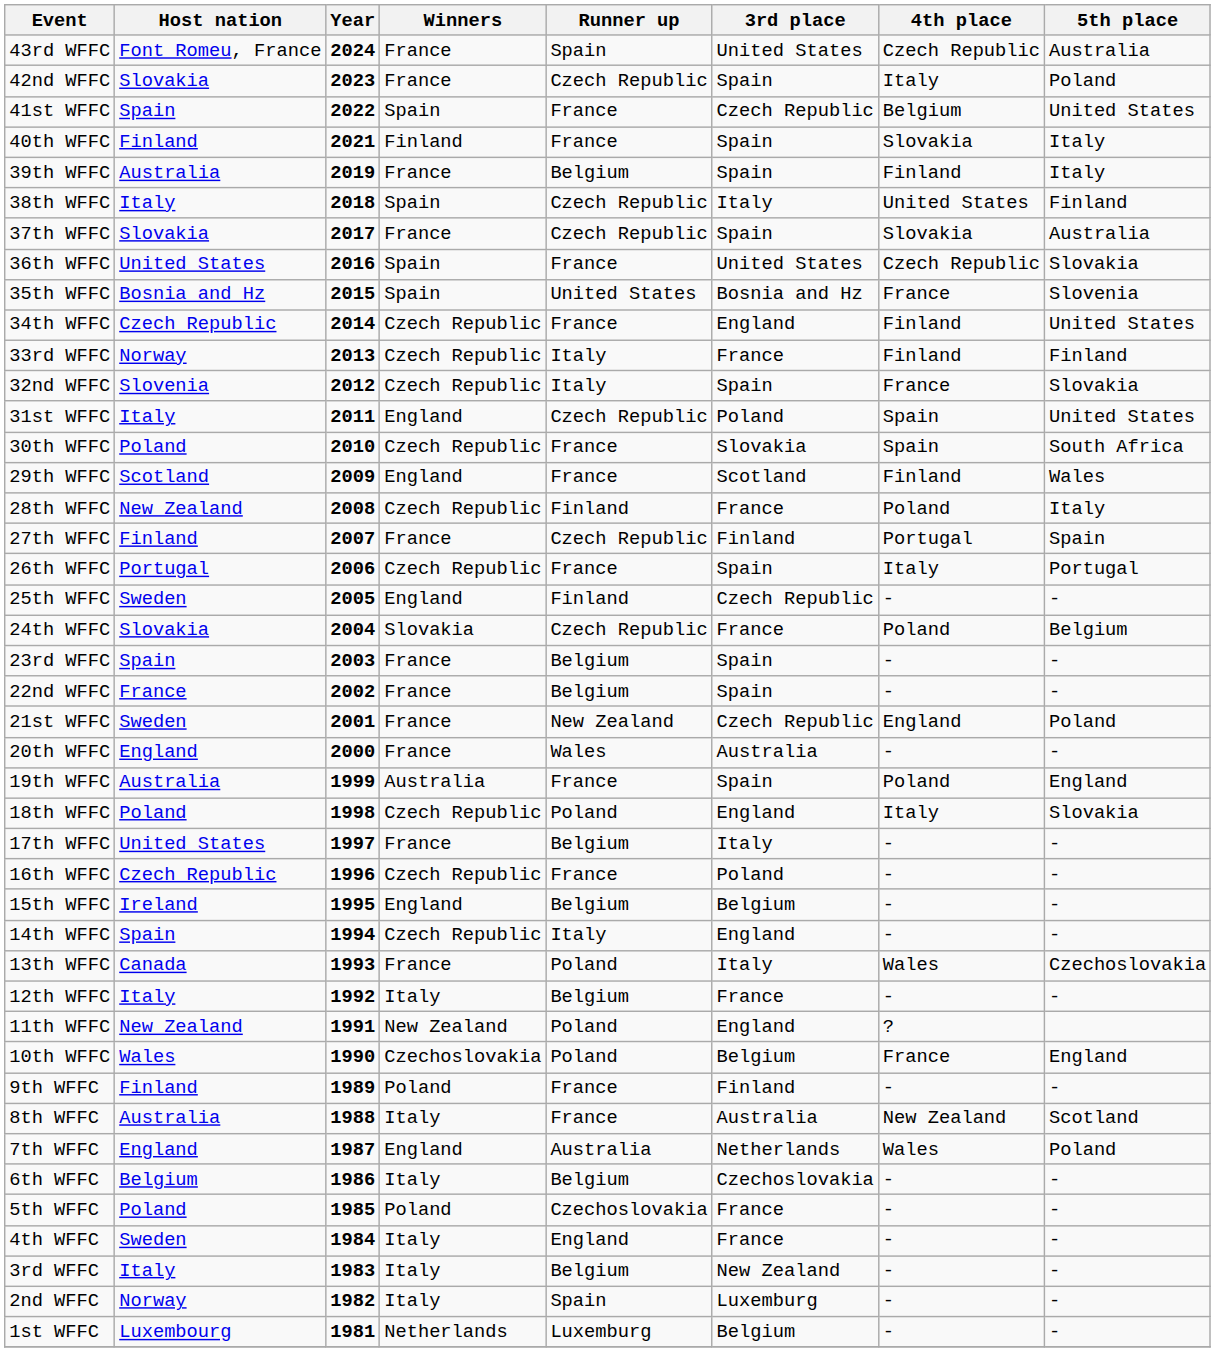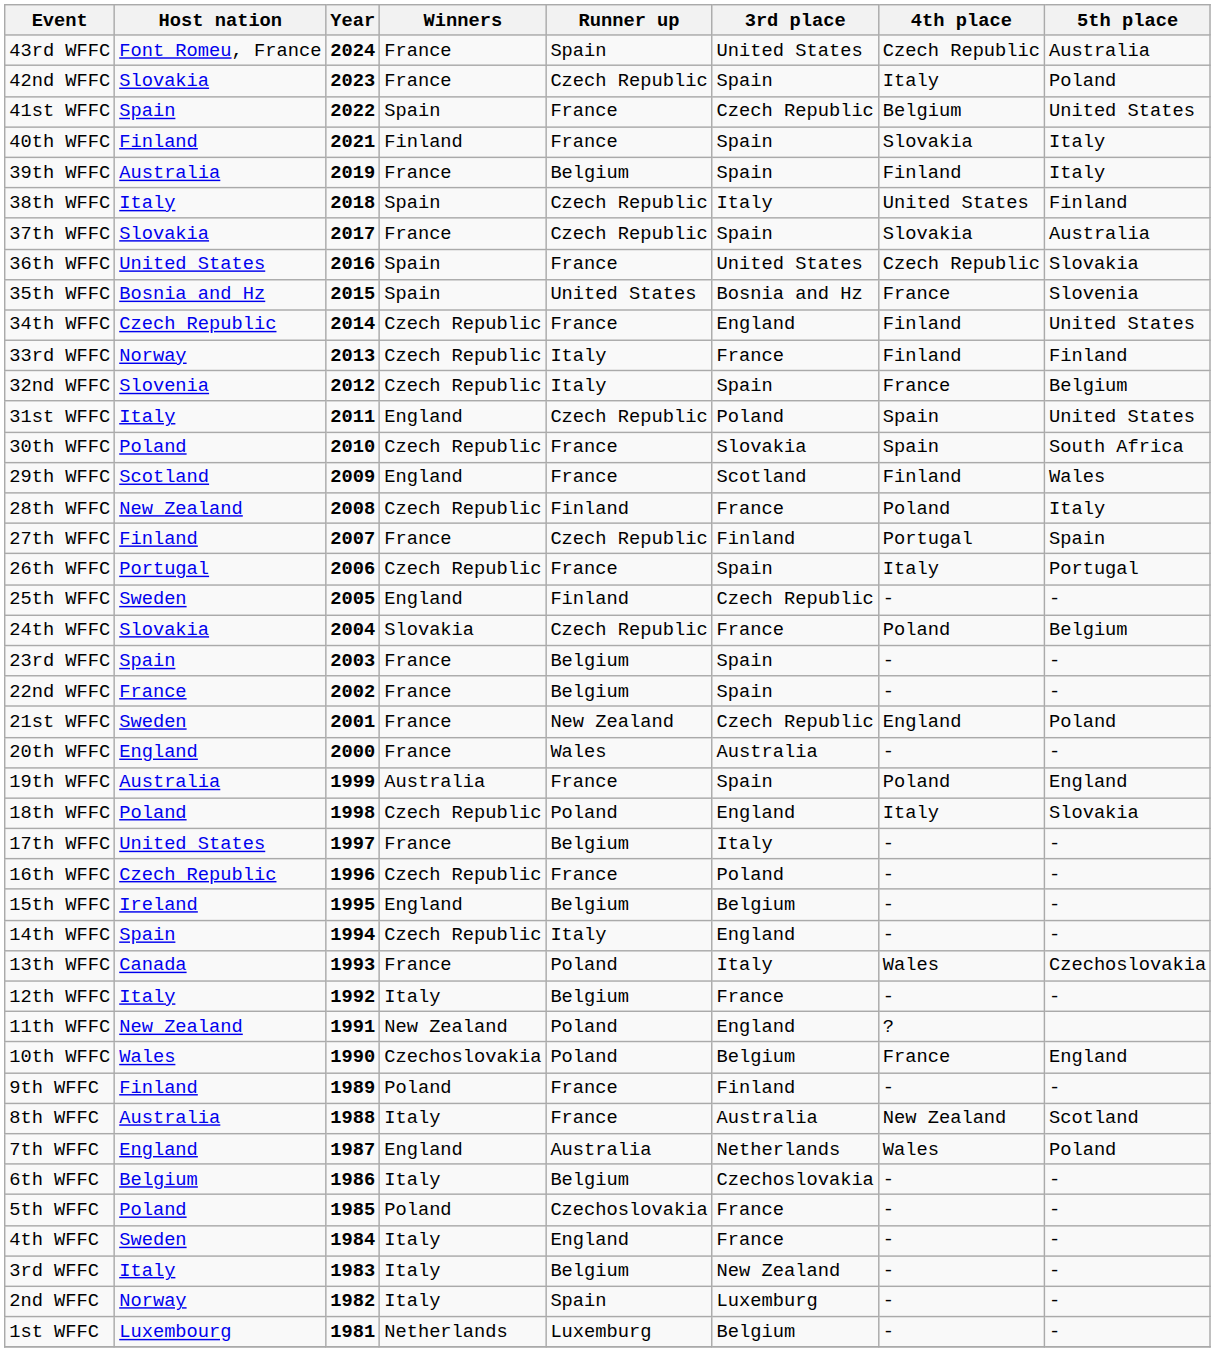 <table class="wikitable">
 <tr>
 <th>Event</th>
 <th>Host nation</th>
 <th>Year</th>
 <th>Winners</th>
 <th>Runner up</th>
 <th>3rd place</th>
 <th>4th place</th>
 <th>5th place</th>
 </tr>
 <tr>
 <td>43rd WFFC</td>
 <td> <a href='#'>Font Romeu</a>, France </td>
 <td><strong>2024</strong></td>
 <td> France</td>
 <td> Spain</td>
 <td> United States</td>
 <td> Czech Republic</td>
 <td> Australia </td>
 </tr>
 <tr>
 <td>42nd WFFC</td>
 <td> <a href='#'>Slovakia</a></td>
 <td><strong>2023</strong></td>
 <td> France</td>
 <td> Czech Republic</td>
 <td> Spain</td>
 <td> Italy</td>
 <td> Poland </td>
 </tr>
 <tr>
 <td>41st WFFC</td>
 <td> <a href='#'>Spain</a></td>
 <td><strong>2022</strong></td>
 <td> Spain</td>
 <td> France</td>
 <td> Czech Republic</td>
 <td> Belgium</td>
 <td> United States    </td>
 </tr>
 <tr>
 <td>40th WFFC</td>
 <td> <a href='#'>Finland</a></td>
 <td><strong>2021</strong></td>
 <td> Finland</td>
 <td> France</td>
 <td> Spain</td>
 <td> Slovakia</td>
 <td> Italy </td>
 </tr>
 <tr>
 <td>39th WFFC</td>
 <td> <a href='#'>Australia</a></td>
 <td><strong>2019</strong></td>
 <td> France</td>
 <td> Belgium</td>
 <td> Spain</td>
 <td> Finland</td>
 <td> Italy </td>
 </tr>
 <tr>
 <td>38th WFFC</td>
 <td> <a href='#'>Italy</a></td>
 <td><strong>2018</strong></td>
 <td> Spain</td>
 <td> Czech Republic</td>
 <td> Italy</td>
 <td> United States</td>
 <td> Finland </td>
 </tr>
 <tr>
 <td>37th WFFC</td>
 <td> <a href='#'>Slovakia</a></td>
 <td><strong>2017</strong></td>
 <td> France</td>
 <td> Czech Republic</td>
 <td> Spain</td>
 <td> Slovakia</td>
 <td> Australia </td>
 </tr>
 <tr>
 <td>36th WFFC</td>
 <td> <a href='#'>United States</a></td>
 <td><strong>2016</strong></td>
 <td> Spain</td>
 <td> France</td>
 <td> United States</td>
 <td> Czech Republic</td>
 <td> Slovakia  </td>
 </tr>
 <tr>
 <td>35th WFFC</td>
 <td> <a href='#'>Bosnia and Hz</a></td>
 <td><strong>2015</strong></td>
 <td> Spain</td>
 <td> United States</td>
 <td> Bosnia and Hz</td>
 <td> France</td>
 <td> Slovenia </td>
 </tr>
 <tr>
 <td>34th WFFC</td>
 <td> <a href='#'>Czech Republic</a></td>
 <td><strong>2014</strong></td>
 <td> Czech Republic</td>
 <td> France</td>
 <td> England</td>
 <td> Finland</td>
 <td> United States    </td>
 </tr>
 <tr>
 <td>33rd WFFC</td>
 <td> <a href='#'>Norway</a></td>
 <td><strong>2013</strong></td>
 <td> Czech Republic</td>
 <td> Italy</td>
 <td>  France</td>
 <td> Finland</td>
 <td> Finland </td>
 </tr>
 <tr>
 <td>32nd WFFC</td>
 <td> <a href='#'>Slovenia</a></td>
 <td><strong>2012</strong></td>
 <td> Czech Republic</td>
 <td> Italy</td>
 <td> Spain</td>
 <td>  France</td>
-<td> Slovakia    </td>
+<td> Belgium </td>
 </tr>
 <tr>
 <td>31st WFFC</td>
 <td>  <a href='#'>Italy</a></td>
 <td><strong>2011</strong></td>
 <td> England</td>
 <td> Czech Republic</td>
 <td> Poland</td>
 <td> Spain</td>
 <td> United States    </td>
 </tr>
 <tr>
 <td>30th WFFC</td>
 <td> <a href='#'>Poland</a></td>
 <td><strong>2010</strong></td>
 <td> Czech Republic</td>
 <td> France</td>
 <td> Slovakia</td>
 <td> Spain</td>
 <td> South Africa  </td>
 </tr>
 <tr>
 <td>29th WFFC</td>
 <td>  <a href='#'>Scotland</a></td>
 <td><strong>2009</strong></td>
 <td> England</td>
 <td> France</td>
 <td> Scotland</td>
 <td> Finland</td>
 <td> Wales    </td>
 </tr>
 <tr>
 <td>28th WFFC</td>
 <td>  <a href='#'>New Zealand</a></td>
 <td><strong>2008</strong></td>
 <td> Czech Republic</td>
 <td> Finland</td>
 <td> France</td>
 <td> Poland</td>
 <td>  Italy </td>
 </tr>
 <tr>
 <td>27th WFFC</td>
 <td> <a href='#'>Finland</a></td>
 <td><strong>2007</strong></td>
 <td> France</td>
 <td> Czech Republic</td>
 <td> Finland</td>
 <td> Portugal</td>
 <td> Spain  </td>
 </tr>
 <tr>
 <td>26th WFFC</td>
 <td> <a href='#'>Portugal</a></td>
 <td><strong>2006</strong></td>
 <td> Czech Republic</td>
 <td> France</td>
 <td> Spain</td>
 <td>  Italy</td>
 <td> Portugal </td>
 </tr>
 <tr>
 <td>25th WFFC</td>
 <td> <a href='#'>Sweden</a></td>
 <td><strong>2005</strong></td>
 <td> England</td>
 <td> Finland</td>
 <td> Czech Republic</td>
 <td>-</td>
 <td>-    </td>
 </tr>
 <tr>
 <td>24th WFFC</td>
 <td> <a href='#'>Slovakia</a></td>
 <td><strong>2004</strong></td>
 <td> Slovakia</td>
 <td> Czech Republic</td>
 <td> France</td>
 <td> Poland</td>
 <td> Belgium </td>
 </tr>
 <tr>
 <td>23rd WFFC</td>
 <td> <a href='#'>Spain</a></td>
 <td><strong>2003</strong></td>
 <td> France</td>
 <td> Belgium</td>
 <td> Spain</td>
 <td>-</td>
 <td>-    </td>
 </tr>
 <tr>
 <td>22nd WFFC</td>
 <td> <a href='#'>France</a></td>
 <td><strong>2002</strong></td>
 <td> France</td>
 <td> Belgium</td>
 <td> Spain</td>
 <td>-</td>
 <td>-    </td>
 </tr>
 <tr>
 <td>21st WFFC</td>
 <td> <a href='#'>Sweden</a></td>
 <td><strong>2001</strong></td>
 <td> France</td>
 <td> New Zealand</td>
 <td> Czech Republic</td>
 <td> England</td>
 <td> Poland   </td>
 </tr>
 <tr>
 <td>20th WFFC</td>
 <td> <a href='#'>England</a></td>
 <td><strong>2000</strong></td>
 <td> France</td>
 <td> Wales</td>
 <td> Australia</td>
 <td>-</td>
 <td>-    </td>
 </tr>
 <tr>
 <td>19th WFFC</td>
 <td> <a href='#'>Australia</a></td>
 <td><strong>1999</strong></td>
 <td> Australia</td>
 <td> France</td>
 <td> Spain</td>
 <td> Poland</td>
 <td> England </td>
 </tr>
 <tr>
 <td>18th WFFC</td>
 <td> <a href='#'>Poland</a></td>
 <td><strong>1998</strong></td>
 <td> Czech Republic</td>
 <td> Poland</td>
 <td> England</td>
 <td> Italy</td>
 <td> Slovakia </td>
 </tr>
 <tr>
 <td>17th WFFC</td>
 <td> <a href='#'>United States</a></td>
 <td><strong>1997</strong></td>
 <td> France</td>
 <td> Belgium</td>
 <td> Italy</td>
 <td>-</td>
 <td>-    </td>
 </tr>
 <tr>
 <td>16th WFFC</td>
 <td> <a href='#'>Czech Republic</a></td>
 <td><strong>1996</strong></td>
 <td> Czech Republic</td>
 <td> France</td>
 <td> Poland</td>
 <td>-</td>
 <td>-    </td>
 </tr>
 <tr>
 <td>15th WFFC</td>
 <td> <a href='#'>Ireland</a></td>
 <td><strong>1995</strong></td>
 <td> England</td>
 <td> Belgium</td>
 <td> Belgium</td>
 <td>-</td>
 <td>-    </td>
 </tr>
 <tr>
 <td>14th WFFC</td>
 <td> <a href='#'>Spain</a></td>
 <td><strong>1994</strong></td>
 <td> Czech Republic</td>
 <td> Italy</td>
 <td> England</td>
 <td>-</td>
 <td>-    </td>
 </tr>
 <tr>
 <td>13th WFFC</td>
 <td> <a href='#'>Canada</a></td>
 <td><strong>1993</strong></td>
 <td> France</td>
 <td> Poland</td>
 <td> Italy</td>
 <td> Wales</td>
 <td> Czechoslovakia </td>
 </tr>
 <tr>
 <td>12th WFFC</td>
 <td> <a href='#'>Italy</a></td>
 <td><strong>1992</strong></td>
 <td> Italy</td>
 <td> Belgium</td>
 <td> France</td>
 <td>-</td>
 <td>-    </td>
 </tr>
 <tr>
 <td>11th WFFC</td>
 <td> <a href='#'>New Zealand</a></td>
 <td><strong>1991</strong></td>
 <td> New Zealand </td>
 <td> Poland</td>
 <td> England</td>
 <td>?</td>
 <td></td>
 </tr>
 <tr>
 <td>10th WFFC</td>
 <td> <a href='#'>Wales</a></td>
 <td><strong>1990</strong></td>
 <td> Czechoslovakia</td>
 <td> Poland</td>
 <td> Belgium</td>
 <td> France</td>
 <td> England  </td>
 </tr>
 <tr>
 <td>9th WFFC</td>
 <td> <a href='#'>Finland</a></td>
 <td><strong>1989</strong></td>
 <td> Poland</td>
 <td> France</td>
 <td> Finland</td>
 <td>-</td>
 <td>-    </td>
 </tr>
 <tr>
 <td>8th WFFC</td>
 <td> <a href='#'>Australia</a></td>
 <td><strong>1988</strong></td>
 <td>  Italy</td>
 <td> France</td>
 <td> Australia</td>
 <td> New Zealand</td>
 <td> Scotland </td>
 </tr>
 <tr>
 <td>7th WFFC</td>
 <td> <a href='#'>England</a></td>
 <td><strong>1987</strong></td>
 <td> England</td>
 <td> Australia</td>
 <td> Netherlands</td>
 <td> Wales</td>
 <td> Poland </td>
 </tr>
 <tr>
 <td>6th WFFC</td>
 <td> <a href='#'>Belgium</a></td>
 <td><strong>1986</strong></td>
 <td> Italy</td>
 <td> Belgium</td>
 <td> Czechoslovakia</td>
 <td>-</td>
 <td>-    </td>
 </tr>
 <tr>
 <td>5th WFFC</td>
 <td> <a href='#'>Poland</a></td>
 <td><strong>1985</strong></td>
 <td> Poland</td>
 <td> Czechoslovakia</td>
 <td> France</td>
 <td>-</td>
 <td>-    </td>
 </tr>
 <tr>
 <td>4th WFFC</td>
 <td> <a href='#'>Sweden</a></td>
 <td><strong>1984</strong></td>
 <td> Italy</td>
 <td> England</td>
 <td> France</td>
 <td>-</td>
 <td>-    </td>
 </tr>
 <tr>
 <td>3rd WFFC</td>
 <td> <a href='#'>Italy</a></td>
 <td><strong>1983</strong></td>
 <td> Italy</td>
 <td> Belgium</td>
 <td> New Zealand</td>
 <td>-</td>
 <td>-    </td>
 </tr>
 <tr>
 <td>2nd WFFC</td>
 <td> <a href='#'>Norway</a></td>
 <td><strong>1982</strong></td>
 <td> Italy</td>
 <td> Spain</td>
 <td> Luxemburg</td>
 <td>-</td>
 <td>-    </td>
 </tr>
 <tr>
 <td>1st WFFC</td>
 <td> <a href='#'>Luxembourg</a></td>
 <td><strong>1981</strong></td>
 <td> Netherlands</td>
 <td> Luxemburg</td>
 <td> Belgium</td>
 <td>-</td>
 <td>-     </td>
 </tr>
 <tr>
 </tr>
 </table>
